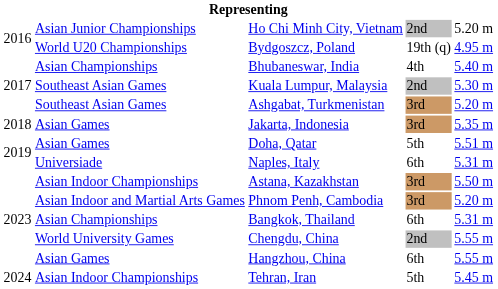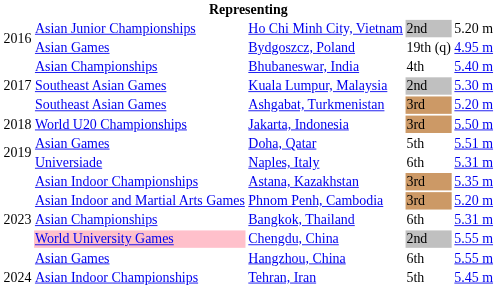 <table>
 <tr>
 <th colspan="5">Representing </th>
 </tr>
 <tr>
 <td rowspan=2>2016</td>
 <td><a href='#'>Asian Junior Championships</a></td>
 <td><a href='#'>Ho Chi Minh City, Vietnam</a></td>
 <td bgcolor=silver>2nd</td>
 <td>5.20 m</td>
 </tr>
 <tr>
-<td><a href='#'>World U20 Championships</a></td>
+<td><a href='#'>Asian Games</a></td>
 <td><a href='#'>Bydgoszcz, Poland</a></td>
 <td>19th (q)</td>
 <td><a href='#'>4.95 m</a></td>
 </tr>
 <tr>
 <td rowspan=3>2017</td>
 <td><a href='#'>Asian Championships</a></td>
 <td><a href='#'>Bhubaneswar, India</a></td>
 <td>4th</td>
 <td><a href='#'>5.40 m</a></td>
 </tr>
 <tr>
 <td><a href='#'>Southeast Asian Games</a></td>
 <td><a href='#'>Kuala Lumpur, Malaysia</a></td>
 <td bgcolor=silver>2nd</td>
 <td><a href='#'>5.30 m</a></td>
 </tr>
 <tr>
 <td><a href='#'>Southeast Asian Games</a></td>
 <td><a href='#'>Ashgabat, Turkmenistan</a></td>
 <td bgcolor=cc9966>3rd</td>
 <td><a href='#'>5.20 m</a></td>
 </tr>
 <tr>
 <td>2018</td>
-<td><a href='#'>Asian Games</a></td>
+<td><a href='#'>World U20 Championships</a></td>
 <td><a href='#'>Jakarta, Indonesia</a></td>
 <td bgcolor=cc9966>3rd</td>
-<td><a href='#'>5.35 m</a></td>
+<td><a href='#'>5.50 m</a></td>
 </tr>
 <tr>
 <td rowspan=2>2019</td>
 <td><a href='#'>Asian Games</a></td>
 <td><a href='#'>Doha, Qatar</a></td>
 <td>5th</td>
 <td><a href='#'>5.51 m</a></td>
 </tr>
 <tr>
 <td><a href='#'>Universiade</a></td>
 <td><a href='#'>Naples, Italy</a></td>
 <td>6th</td>
 <td><a href='#'>5.31 m</a></td>
 </tr>
 <tr>
 <td rowspan=5>2023</td>
 <td><a href='#'>Asian Indoor Championships</a></td>
 <td><a href='#'>Astana, Kazakhstan</a></td>
 <td bgcolor=cc9966>3rd</td>
-<td><a href='#'>5.50 m</a></td>
+<td><a href='#'>5.35 m</a></td>
 </tr>
 <tr>
 <td><a href='#'>Asian Indoor and Martial Arts Games</a></td>
 <td><a href='#'>Phnom Penh, Cambodia</a></td>
 <td bgcolor=cc9966>3rd</td>
 <td><a href='#'>5.20 m</a></td>
 </tr>
 <tr>
 <td><a href='#'>Asian Championships</a></td>
 <td><a href='#'>Bangkok, Thailand</a></td>
 <td>6th</td>
 <td><a href='#'>5.31 m</a></td>
 </tr>
 <tr>
-<td><a href='#'>World University Games</a></td>
+<td style="background: pink;"><a href='#'>World University Games</a></td>
 <td><a href='#'>Chengdu, China</a></td>
 <td bgcolor=silver>2nd</td>
 <td><a href='#'>5.55 m</a></td>
 </tr>
 <tr>
 <td><a href='#'>Asian Games</a></td>
 <td><a href='#'>Hangzhou, China</a></td>
 <td>6th</td>
 <td><a href='#'>5.55 m</a></td>
 </tr>
 <tr>
 <td>2024</td>
 <td><a href='#'>Asian Indoor Championships</a></td>
 <td><a href='#'>Tehran, Iran</a></td>
 <td>5th</td>
 <td><a href='#'>5.45 m</a></td>
 </tr>
 </table>
